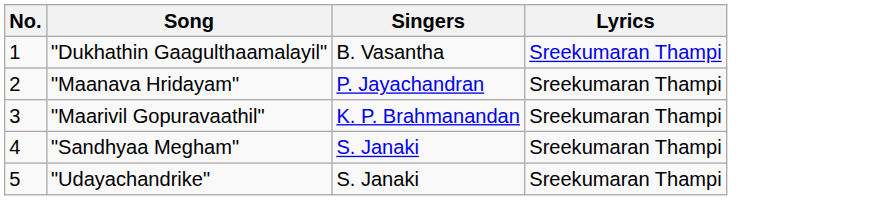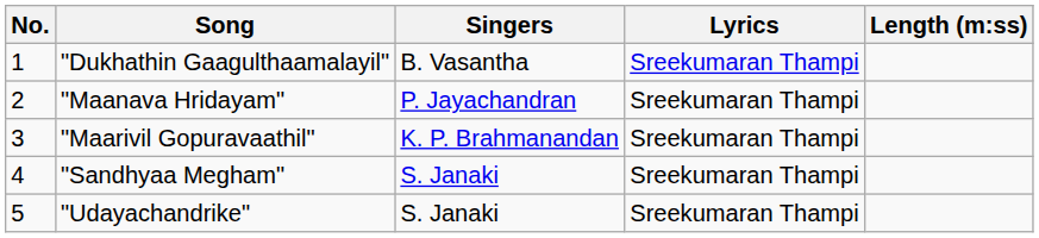 <table class="wikitable" style="font-size:95%;">
 <tr>
 <th>No.</th>
 <th>Song</th>
 <th>Singers</th>
 <th>Lyrics</th>
+<th>Length (m:ss)</th>
 </tr>
 <tr>
 <td>1</td>
 <td>"Dukhathin Gaagulthaamalayil"</td>
 <td>B. Vasantha</td>
 <td><a href='#'>Sreekumaran Thampi</a></td>
+<td></td>
 </tr>
 <tr>
 <td>2</td>
 <td>"Maanava Hridayam"</td>
 <td><a href='#'>P. Jayachandran</a></td>
 <td>Sreekumaran Thampi</td>
+<td></td>
 </tr>
 <tr>
 <td>3</td>
 <td>"Maarivil Gopuravaathil"</td>
 <td><a href='#'>K. P. Brahmanandan</a></td>
 <td>Sreekumaran Thampi</td>
+<td></td>
 </tr>
 <tr>
 <td>4</td>
 <td>"Sandhyaa Megham"</td>
 <td><a href='#'>S. Janaki</a></td>
 <td>Sreekumaran Thampi</td>
+<td></td>
 </tr>
 <tr>
 <td>5</td>
 <td>"Udayachandrike"</td>
 <td>S. Janaki</td>
 <td>Sreekumaran Thampi</td>
+<td></td>
 </tr>
 </table>
